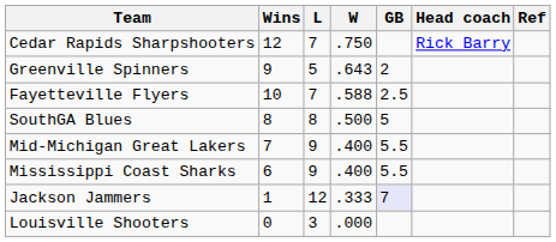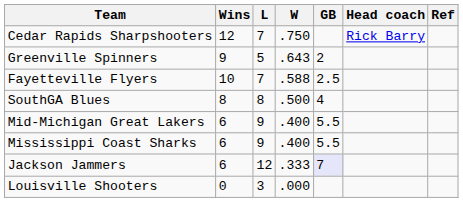 <table class="wikitable ">
 <tr>
 <th>Team</th>
 <th>Wins</th>
 <th>L</th>
 <th>W</th>
 <th>GB</th>
 <th>Head coach</th>
 <th>Ref</th>
 </tr>
 <tr>
 <td>Cedar Rapids Sharpshooters</td>
 <td>12</td>
 <td>7</td>
 <td>.750</td>
 <td></td>
 <td><a href='#'>Rick Barry</a></td>
 <td></td>
 </tr>
 <tr>
 <td>Greenville Spinners</td>
 <td>9</td>
 <td>5</td>
 <td>.643</td>
 <td>2</td>
 <td></td>
 <td></td>
 </tr>
 <tr>
 <td>Fayetteville Flyers</td>
 <td>10</td>
 <td>7</td>
 <td>.588</td>
 <td>2.5</td>
 <td></td>
 <td></td>
 </tr>
 <tr>
 <td>SouthGA Blues</td>
 <td>8</td>
 <td>8</td>
 <td>.500</td>
-<td>5</td>
+<td>4</td>
 <td></td>
 <td></td>
 </tr>
 <tr>
 <td>Mid-Michigan Great Lakers</td>
-<td>7</td>
+<td>6</td>
 <td>9</td>
 <td>.400</td>
 <td>5.5</td>
 <td></td>
 <td></td>
 </tr>
 <tr>
 <td>Mississippi Coast Sharks</td>
 <td>6</td>
 <td>9</td>
 <td>.400</td>
 <td>5.5</td>
 <td></td>
 <td></td>
 </tr>
 <tr>
 <td>Jackson Jammers</td>
-<td>1</td>
+<td>6</td>
 <td>12</td>
 <td>.333</td>
 <td style="background: lavender;">7</td>
 <td></td>
 <td></td>
 </tr>
 <tr>
 <td>Louisville Shooters</td>
 <td>0</td>
 <td>3</td>
 <td>.000</td>
 <td></td>
 <td></td>
 <td></td>
 </tr>
 </table>
